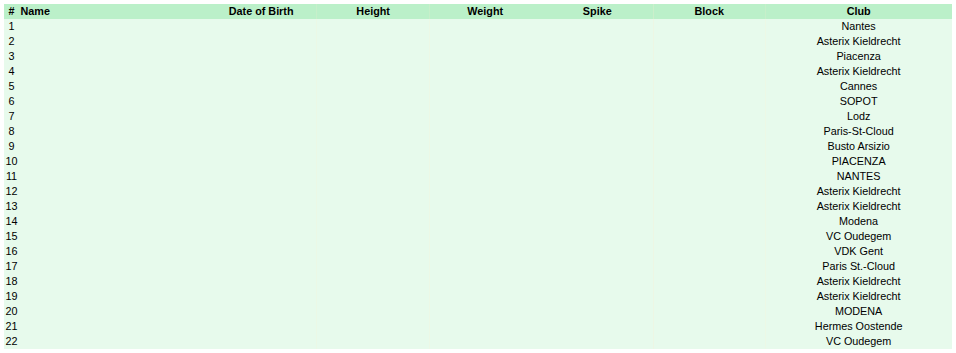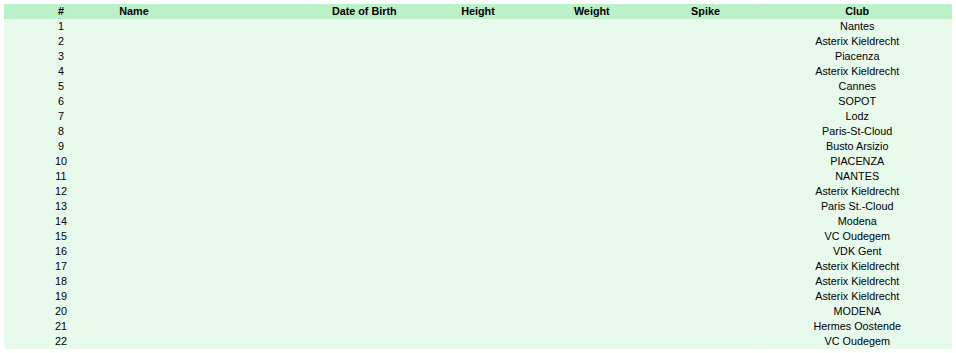 <table border=0 cellpadding=2 cellspacing=0  |- bgcolor=#FFECCE style="text-align:center; font-size:90%; width:100%">
 <tr bgcolor=#BBF0C9>
 <th>#</th>
 <th align=left width=20%>Name</th>
 <th width=12%>Date of Birth</th>
 <th width=12%>Height</th>
 <th width=12%>Weight</th>
 <th width=12%>Spike</th>
-<th width=12%>Block</th>
 <th width=20%>Club</th>
 </tr>
 <tr bgcolor=#E7FAEC>
 <td>1</td>
 <td align=left></td>
 <td align=right></td>
-<td></td>
 <td></td>
 <td></td>
 <td></td>
 <td>Nantes</td>
 </tr>
 <tr bgcolor=#E7FAEC>
 <td>2</td>
 <td align=left></td>
 <td align=right></td>
 <td></td>
 <td></td>
 <td></td>
-<td></td>
 <td>Asterix Kieldrecht</td>
 </tr>
 <tr bgcolor=#E7FAEC>
 <td>3</td>
 <td align=left></td>
 <td align=right></td>
-<td></td>
 <td></td>
 <td></td>
 <td></td>
 <td>Piacenza</td>
 </tr>
 <tr bgcolor=#E7FAEC>
 <td>4</td>
 <td align=left></td>
 <td align=right></td>
 <td></td>
 <td></td>
 <td></td>
-<td></td>
 <td>Asterix Kieldrecht</td>
 </tr>
 <tr bgcolor=#E7FAEC>
 <td>5</td>
 <td align=left></td>
 <td align=right></td>
-<td></td>
 <td></td>
 <td></td>
 <td></td>
 <td>Cannes</td>
 </tr>
 <tr bgcolor=#E7FAEC>
 <td>6</td>
 <td align=left></td>
 <td align=right></td>
 <td></td>
 <td></td>
 <td></td>
-<td></td>
 <td>SOPOT</td>
 </tr>
 <tr bgcolor=#E7FAEC>
 <td>7</td>
 <td align=left></td>
 <td align=right></td>
-<td></td>
 <td></td>
 <td></td>
 <td></td>
 <td>Lodz</td>
 </tr>
 <tr bgcolor=#E7FAEC>
 <td>8</td>
 <td align=left></td>
 <td align=right></td>
 <td></td>
 <td></td>
 <td></td>
-<td></td>
 <td>Paris-St-Cloud</td>
 </tr>
 <tr bgcolor=#E7FAEC>
 <td>9</td>
 <td align=left></td>
 <td align=right></td>
-<td></td>
 <td></td>
 <td></td>
 <td></td>
 <td>Busto Arsizio</td>
 </tr>
 <tr bgcolor=#E7FAEC>
 <td>10</td>
 <td align=left></td>
 <td align=right></td>
 <td></td>
 <td></td>
 <td></td>
-<td></td>
 <td>PIACENZA</td>
 </tr>
 <tr bgcolor=#E7FAEC>
 <td>11</td>
 <td align=left></td>
 <td align=right></td>
-<td></td>
 <td></td>
 <td></td>
 <td></td>
 <td>NANTES</td>
 </tr>
 <tr bgcolor=#E7FAEC>
 <td>12</td>
 <td align=left></td>
 <td align=right></td>
 <td></td>
 <td></td>
 <td></td>
-<td></td>
 <td>Asterix Kieldrecht</td>
 </tr>
 <tr bgcolor=#E7FAEC>
 <td>13</td>
 <td align=left></td>
 <td align=right></td>
 <td></td>
 <td></td>
 <td></td>
-<td></td>
-<td>Asterix Kieldrecht</td>
+<td>Paris St.-Cloud</td>
 </tr>
 <tr bgcolor=#E7FAEC>
 <td>14</td>
 <td align=left></td>
 <td align=right></td>
-<td></td>
 <td></td>
 <td></td>
 <td></td>
 <td>Modena</td>
 </tr>
 <tr bgcolor=#E7FAEC>
 <td>15</td>
 <td align=left></td>
 <td align=right></td>
 <td></td>
 <td></td>
 <td></td>
-<td></td>
 <td>VC Oudegem</td>
 </tr>
 <tr bgcolor=#E7FAEC>
 <td>16</td>
 <td align=left></td>
 <td align=right></td>
-<td></td>
 <td></td>
 <td></td>
 <td></td>
 <td>VDK Gent</td>
 </tr>
 <tr bgcolor=#E7FAEC>
 <td>17</td>
 <td align=left></td>
 <td align=right></td>
 <td></td>
 <td></td>
 <td></td>
-<td></td>
-<td>Paris St.-Cloud</td>
+<td>Asterix Kieldrecht</td>
 </tr>
 <tr bgcolor=#E7FAEC>
 <td>18</td>
 <td align=left></td>
 <td align=right></td>
-<td></td>
 <td></td>
 <td></td>
 <td></td>
 <td>Asterix Kieldrecht</td>
 </tr>
 <tr bgcolor=#E7FAEC>
 <td>19</td>
 <td align=left></td>
 <td align=right></td>
 <td></td>
 <td></td>
 <td></td>
-<td></td>
 <td>Asterix Kieldrecht</td>
 </tr>
 <tr bgcolor=#E7FAEC>
 <td>20</td>
 <td align=left></td>
 <td align=right></td>
-<td></td>
 <td></td>
 <td></td>
 <td></td>
 <td>MODENA</td>
 </tr>
 <tr bgcolor=#E7FAEC>
 <td>21</td>
 <td align=left></td>
 <td align=right></td>
 <td></td>
 <td></td>
 <td></td>
-<td></td>
 <td>Hermes Oostende</td>
 </tr>
 <tr bgcolor=#E7FAEC>
 <td>22</td>
 <td align=left></td>
 <td align=right></td>
 <td></td>
 <td></td>
 <td></td>
-<td></td>
 <td>VC Oudegem</td>
 </tr>
 </table>
